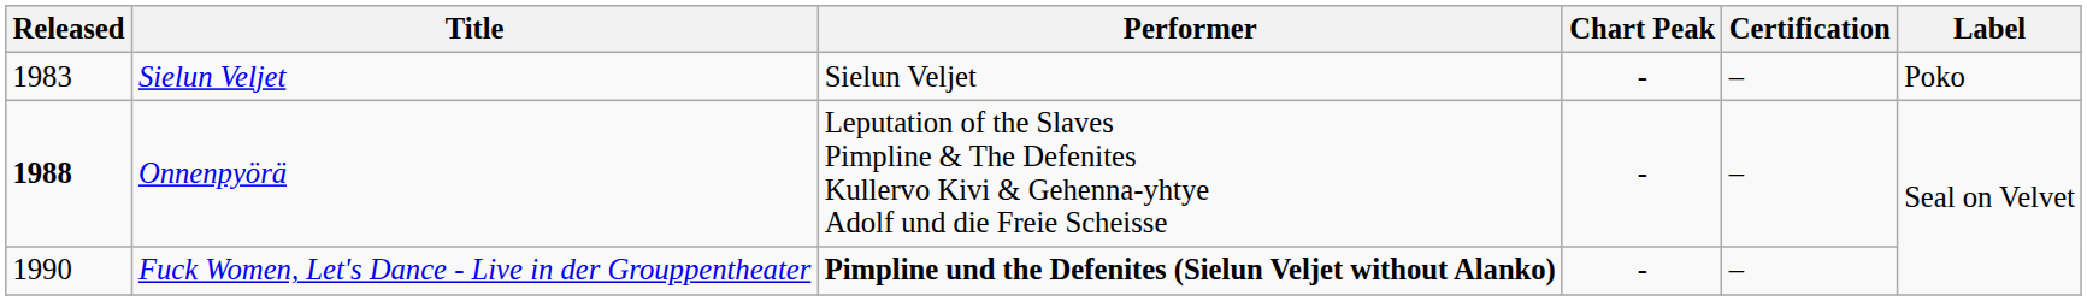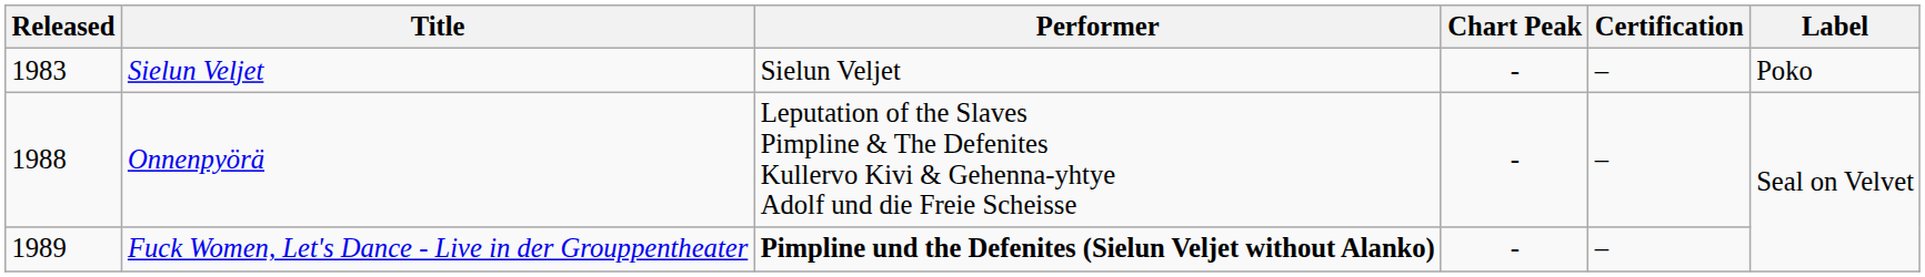 <table class="wikitable">
 <tr>
 <th>Released</th>
 <th>Title</th>
 <th>Performer</th>
 <th>Chart Peak</th>
 <th>Certification</th>
 <th>Label</th>
 </tr>
 <tr>
 <td>1983</td>
 <td><em><a href='#'>Sielun Veljet</a></em></td>
 <td>Sielun Veljet</td>
 <td align="center">-</td>
 <td>–</td>
 <td>Poko</td>
 </tr>
 <tr>
-<td><strong>1988</strong></td>
+<td>1988</td>
 <td><em><a href='#'>Onnenpyörä</a></em></td>
 <td>Leputation of the Slaves<br>Pimpline & The Defenites<br>Kullervo Kivi & Gehenna-yhtye<br>Adolf und die Freie Scheisse</td>
 <td align="center">-</td>
 <td>–</td>
 <td rowspan="2">Seal on Velvet</td>
 </tr>
 <tr>
-<td>1990</td>
+<td>1989</td>
 <td><em><a href='#'>Fuck Women, Let's Dance - Live in der Grouppentheater</a></em></td>
 <td><strong>Pimpline und the Defenites (Sielun Veljet without Alanko)</strong></td>
 <td align="center">-</td>
 <td>–</td>
 </tr>
 </table>
